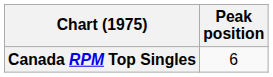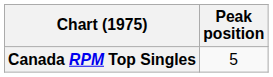 <table class="wikitable plainrowheaders">
 <tr>
 <th align="left">Chart (1975)</th>
 <th align="left">Peak<br>position</th>
 </tr>
 <tr>
 <th scope="row">Canada <em><a href='#'>RPM</a></em> Top Singles</th>
-<td style="text-align:center;">6</td>
+<td style="text-align:center;">5</td>
 </tr>
 </table>
